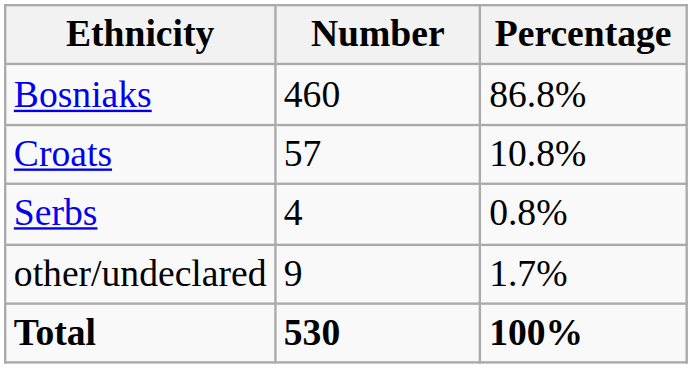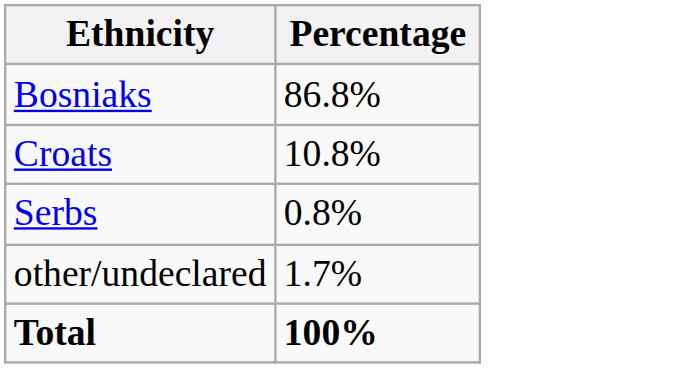 <table class="wikitable">
 <tr>
 <th width="100px">Ethnicity</th>
-<th width="80px">Number</th>
 <th width="80px">Percentage</th>
 </tr>
 <tr>
 <td><a href='#'>Bosniaks</a></td>
-<td>460</td>
 <td>86.8%</td>
 </tr>
 <tr>
 <td><a href='#'>Croats</a></td>
-<td>57</td>
 <td>10.8%</td>
 </tr>
 <tr>
 <td><a href='#'>Serbs</a></td>
-<td>4</td>
 <td>0.8%</td>
 </tr>
 <tr>
 <td>other/undeclared</td>
-<td>9</td>
 <td>1.7%</td>
 </tr>
 <tr>
 <td><strong>Total</strong></td>
-<td><strong>530</strong></td>
 <td><strong>100%</strong></td>
 </tr>
 </table>
